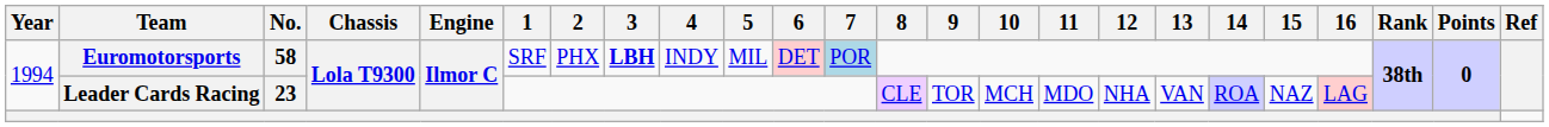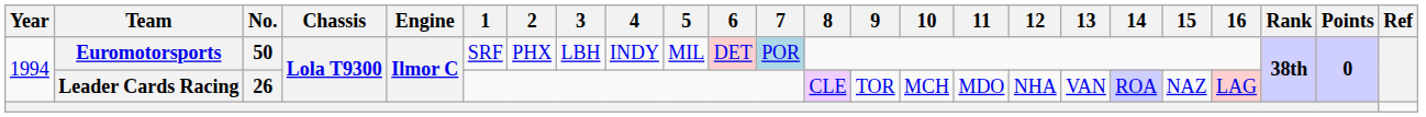 <table class="wikitable" style="text-align:center; font-size:85%">
 <tr>
 <th>Year</th>
 <th>Team</th>
 <th>No.</th>
 <th>Chassis</th>
 <th>Engine</th>
 <th>1</th>
 <th>2</th>
 <th>3</th>
 <th>4</th>
 <th>5</th>
 <th>6</th>
 <th>7</th>
 <th>8</th>
 <th>9</th>
 <th>10</th>
 <th>11</th>
 <th>12</th>
 <th>13</th>
 <th>14</th>
 <th>15</th>
 <th>16</th>
 <th>Rank</th>
 <th>Points</th>
 <th>Ref</th>
 </tr>
 <tr>
 <td rowspan=2><a href='#'>1994</a></td>
 <th nowrap><a href='#'>Euromotorsports</a></th>
-<th>58</th>
+<th>50</th>
 <th rowspan=2 nowrap><a href='#'>Lola T9300</a></th>
 <th rowspan=2 nowrap><a href='#'>Ilmor C</a></th>
 <td><a href='#'>SRF</a></td>
 <td><a href='#'>PHX</a></td>
-<td><strong><a href='#'>LBH</a></strong></td>
+<td><a href='#'>LBH</a></td>
 <td><a href='#'>INDY</a></td>
 <td><a href='#'>MIL</a></td>
 <td style="background:#FFCFCF;"><a href='#'>DET</a><br></td>
 <td style="background: lightblue;"><a href='#'>POR</a></td>
 <td colspan=9></td>
 <td style="background:#CFCFFF;" rowspan=2><strong>38th</strong></td>
 <td style="background:#CFCFFF;" rowspan=2><strong>0</strong></td>
 <th rowspan=2></th>
 </tr>
 <tr>
 <th nowrap>Leader Cards Racing</th>
-<th>23</th>
+<th>26</th>
 <td colspan=7></td>
 <td style="background:#EFCFFF;"><a href='#'>CLE</a><br></td>
 <td><a href='#'>TOR</a></td>
 <td><a href='#'>MCH</a></td>
 <td><a href='#'>MDO</a></td>
 <td><a href='#'>NHA</a></td>
 <td><a href='#'>VAN</a></td>
 <td style="background:#CFCFFF;"><a href='#'>ROA</a><br></td>
 <td><a href='#'>NAZ</a></td>
 <td style="background:#FFCFCF;"><a href='#'>LAG</a><br></td>
 </tr>
 <tr>
 <th colspan="23"></th>
 </tr>
 </table>
